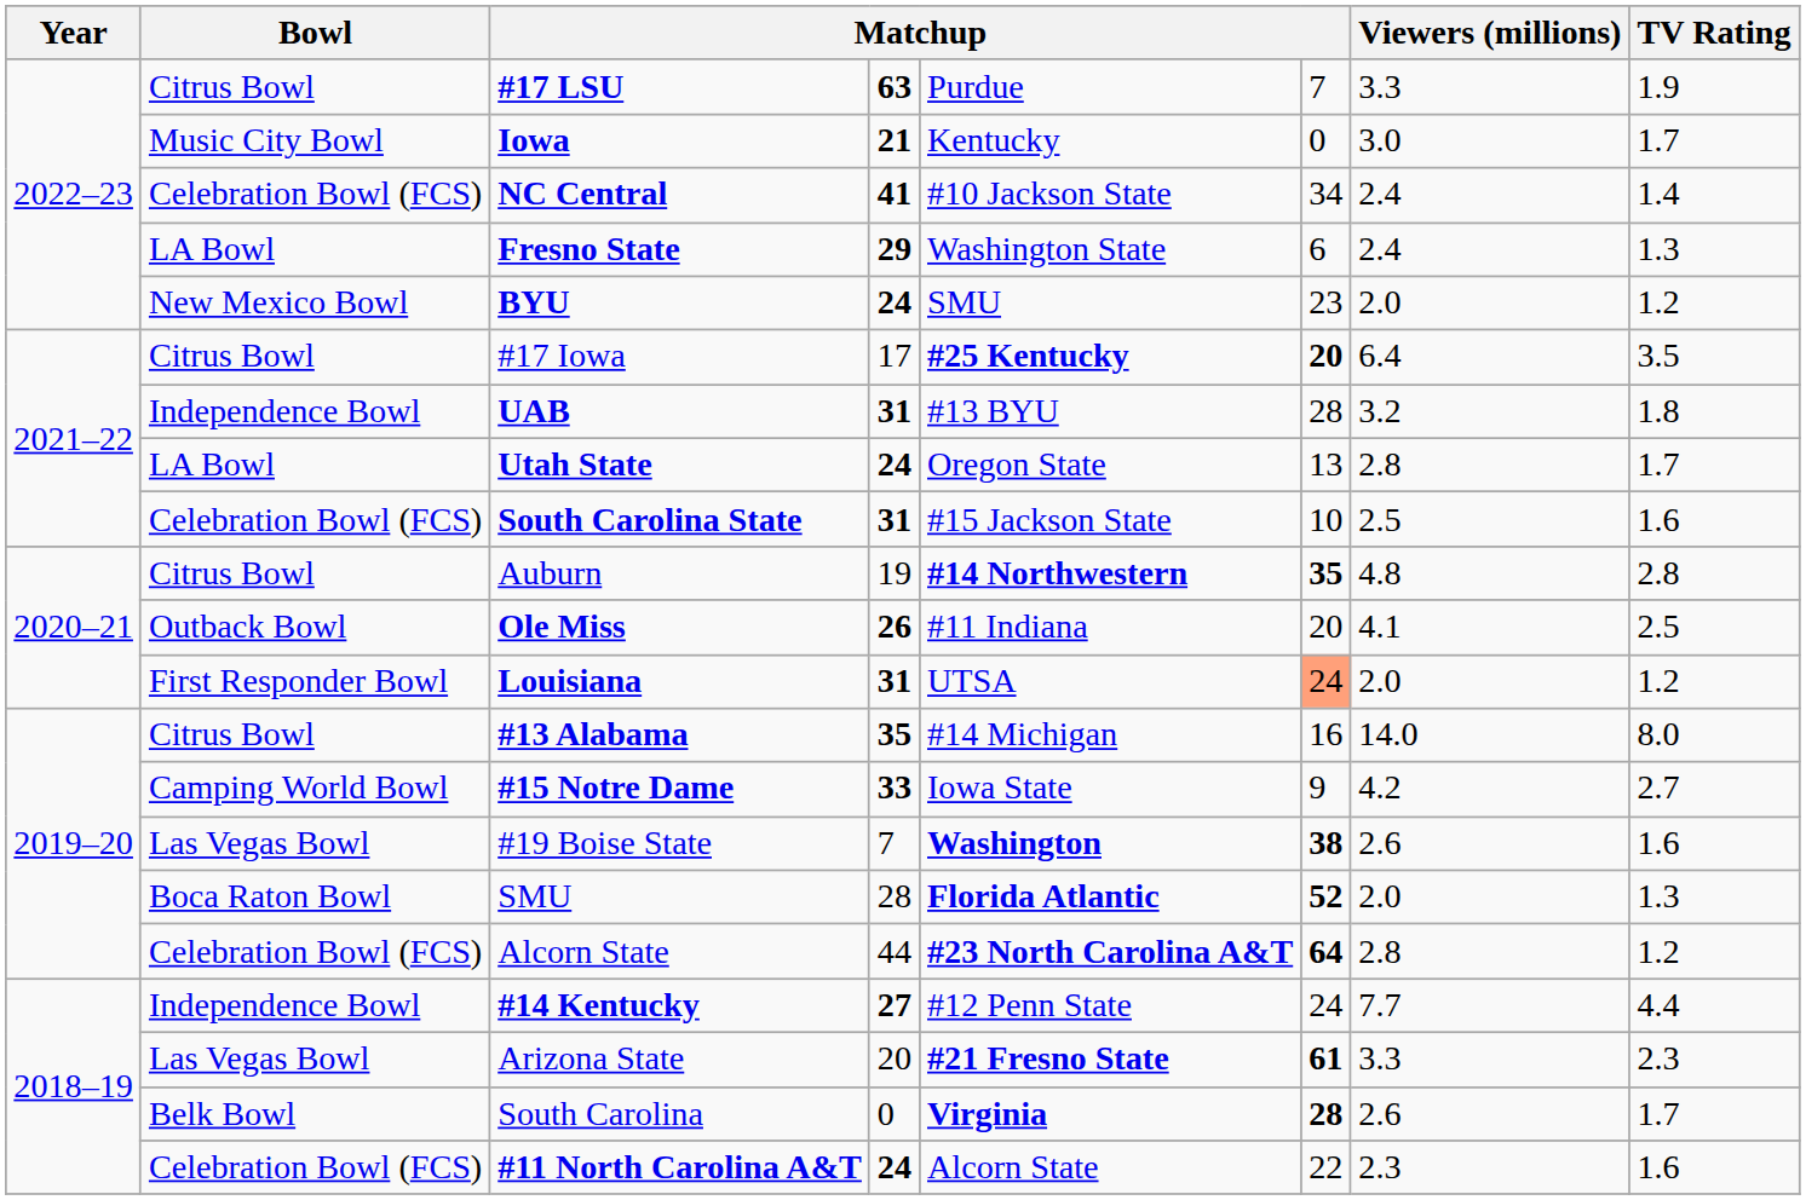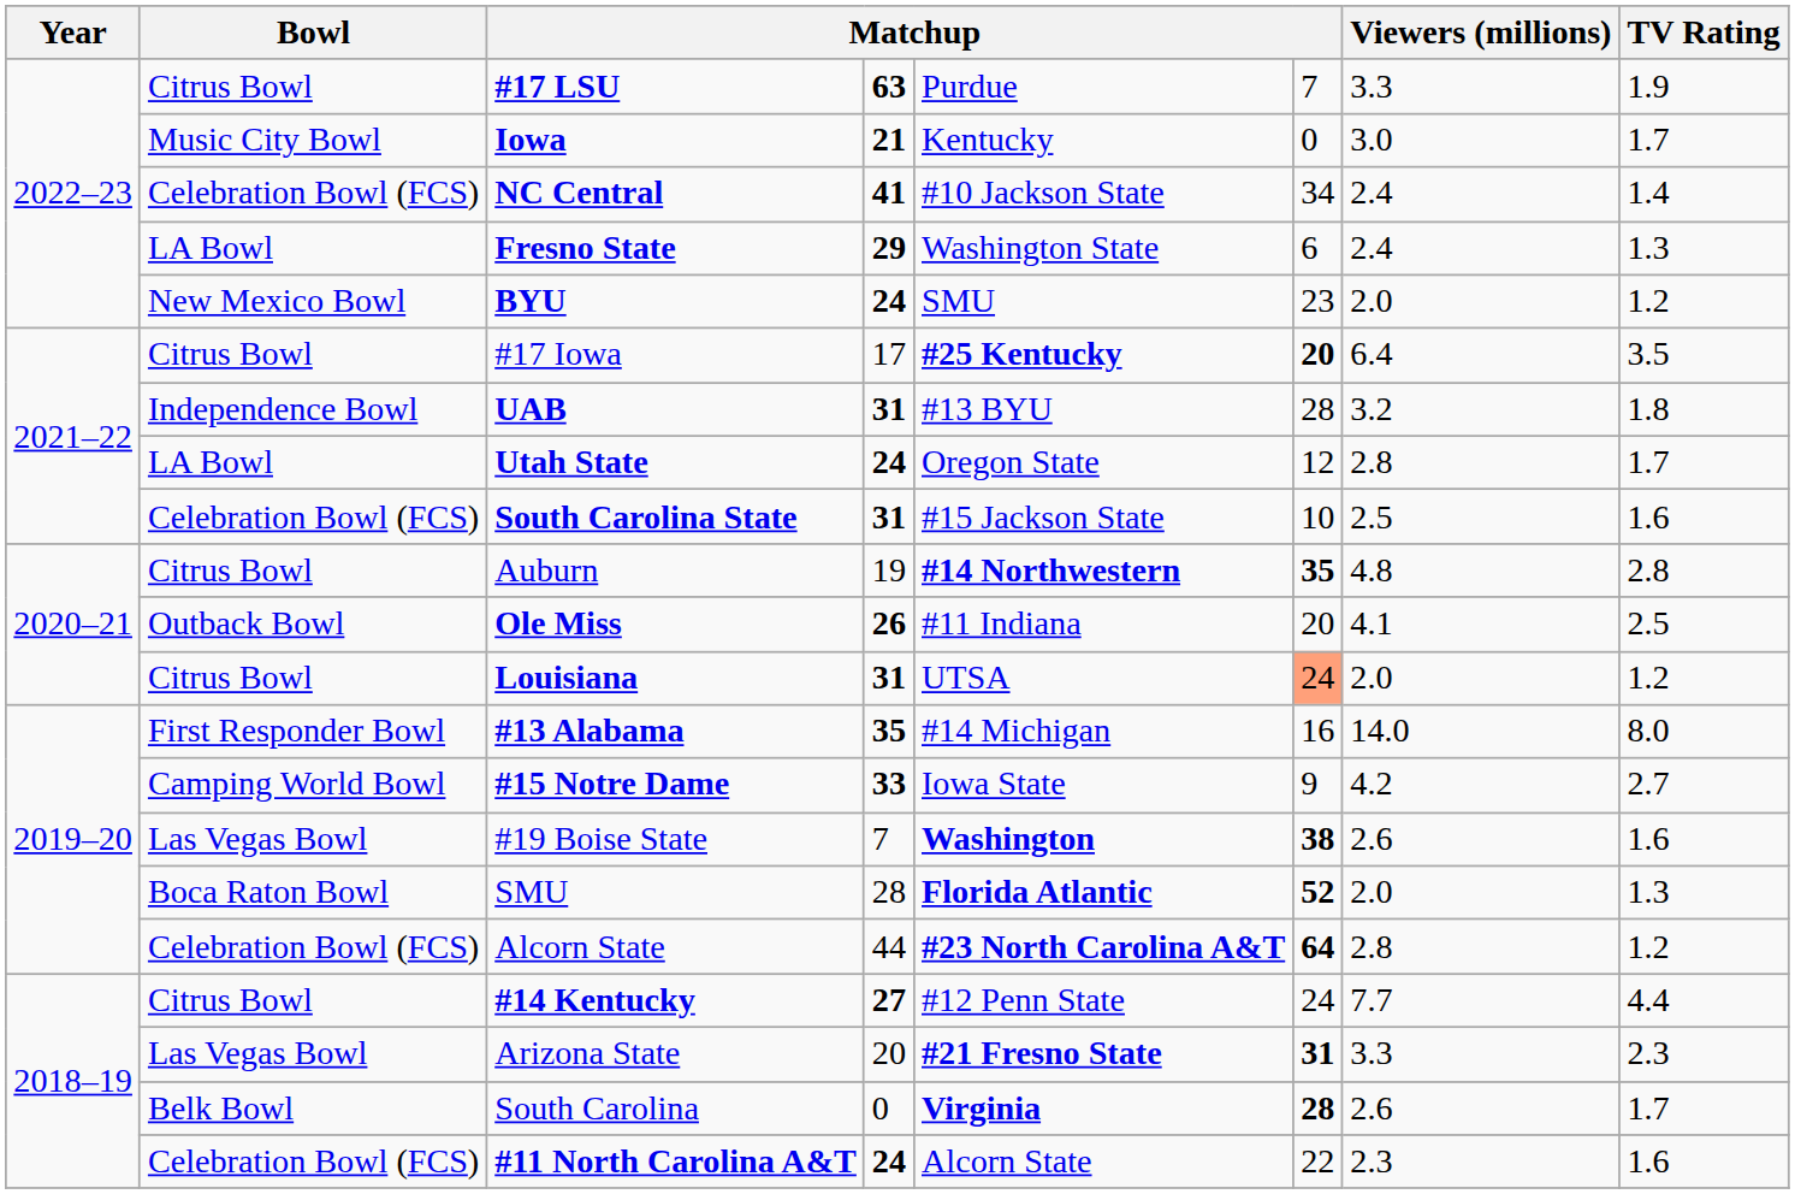 <table class="wikitable sortable">
 <tr>
 <th>Year</th>
 <th>Bowl</th>
 <th colspan="4">Matchup</th>
 <th>Viewers (millions)</th>
 <th>TV Rating</th>
 </tr>
 <tr>
 <td rowspan="5"><a href='#'>2022–23</a></td>
 <td><a href='#'>Citrus Bowl</a></td>
 <td><a href='#'><strong>#17 LSU</strong></a></td>
 <td><strong>63</strong></td>
 <td><a href='#'>Purdue</a></td>
 <td>7</td>
 <td>3.3</td>
 <td>1.9</td>
 </tr>
 <tr>
 <td><a href='#'>Music City Bowl</a></td>
 <td><strong><a href='#'>Iowa</a></strong></td>
 <td><strong>21</strong></td>
 <td><a href='#'>Kentucky</a></td>
 <td>0</td>
 <td>3.0</td>
 <td>1.7</td>
 </tr>
 <tr>
 <td><a href='#'>Celebration Bowl</a> (<a href='#'>FCS</a>)</td>
 <td><strong><a href='#'>NC Central</a></strong></td>
 <td><strong>41</strong></td>
 <td><a href='#'>#10 Jackson State</a></td>
 <td>34</td>
 <td>2.4</td>
 <td>1.4</td>
 </tr>
 <tr>
 <td><a href='#'>LA Bowl</a></td>
 <td><a href='#'><strong>Fresno State</strong></a></td>
 <td><strong>29</strong></td>
 <td><a href='#'>Washington State</a></td>
 <td>6</td>
 <td>2.4</td>
 <td>1.3</td>
 </tr>
 <tr>
 <td><a href='#'>New Mexico Bowl</a></td>
 <td><a href='#'><strong>BYU</strong></a></td>
 <td><strong>24</strong></td>
 <td><a href='#'>SMU</a></td>
 <td>23</td>
 <td>2.0</td>
 <td>1.2</td>
 </tr>
 <tr>
 <td rowspan="4"><a href='#'>2021–22</a></td>
 <td><a href='#'>Citrus Bowl</a></td>
 <td><a href='#'>#17 Iowa</a></td>
 <td>17</td>
 <td><strong><a href='#'>#25 Kentucky</a></strong></td>
 <td><strong>20</strong></td>
 <td>6.4</td>
 <td>3.5</td>
 </tr>
 <tr>
 <td><a href='#'>Independence Bowl</a></td>
 <td><a href='#'><strong>UAB</strong></a></td>
 <td><strong>31</strong></td>
 <td><a href='#'>#13 BYU</a></td>
 <td>28</td>
 <td>3.2</td>
 <td>1.8</td>
 </tr>
 <tr>
 <td><a href='#'>LA Bowl</a></td>
 <td><a href='#'><strong>Utah State</strong></a></td>
 <td><strong>24</strong></td>
 <td><a href='#'>Oregon State</a></td>
-<td>13</td>
+<td>12</td>
 <td>2.8</td>
 <td>1.7</td>
 </tr>
 <tr>
 <td><a href='#'>Celebration Bowl</a> (<a href='#'>FCS</a>)</td>
 <td><a href='#'><strong>South Carolina State</strong></a></td>
 <td><strong>31</strong></td>
 <td><a href='#'>#15 Jackson State</a></td>
 <td>10</td>
 <td>2.5</td>
 <td>1.6</td>
 </tr>
 <tr>
 <td rowspan="3"><a href='#'>2020–21</a></td>
 <td><a href='#'>Citrus Bowl</a></td>
 <td><a href='#'>Auburn</a></td>
 <td>19</td>
 <td><strong><a href='#'>#14 Northwestern</a></strong></td>
 <td><strong>35</strong></td>
 <td>4.8</td>
 <td>2.8</td>
 </tr>
 <tr>
 <td><a href='#'>Outback Bowl</a></td>
 <td><strong><a href='#'>Ole Miss</a></strong></td>
 <td><strong>26</strong></td>
 <td><a href='#'>#11 Indiana</a></td>
 <td>20</td>
 <td>4.1</td>
 <td>2.5</td>
 </tr>
 <tr>
-<td><a href='#'>First Responder Bowl</a></td>
+<td><a href='#'>Citrus Bowl</a></td>
 <td><strong><a href='#'>Louisiana</a></strong></td>
 <td><strong>31</strong></td>
 <td><a href='#'>UTSA</a></td>
 <td style="background: lightsalmon;">24</td>
 <td>2.0</td>
 <td>1.2</td>
 </tr>
 <tr>
 <td rowspan="5"><a href='#'>2019–20</a></td>
-<td><a href='#'>Citrus Bowl</a></td>
+<td><a href='#'>First Responder Bowl</a></td>
 <td><strong><a href='#'>#13 Alabama</a></strong></td>
 <td><strong>35</strong></td>
 <td><a href='#'>#14 Michigan</a></td>
 <td>16</td>
 <td>14.0</td>
 <td>8.0</td>
 </tr>
 <tr>
 <td><a href='#'>Camping World Bowl</a></td>
 <td><strong><a href='#'>#15 Notre Dame</a></strong></td>
 <td><strong>33</strong></td>
 <td><a href='#'>Iowa State</a></td>
 <td>9</td>
 <td>4.2</td>
 <td>2.7</td>
 </tr>
 <tr>
 <td><a href='#'>Las Vegas Bowl</a></td>
 <td><a href='#'>#19 Boise State</a></td>
 <td>7</td>
 <td><a href='#'><strong>Washington</strong></a></td>
 <td><strong>38</strong></td>
 <td>2.6</td>
 <td>1.6</td>
 </tr>
 <tr>
 <td><a href='#'>Boca Raton Bowl</a></td>
 <td><a href='#'>SMU</a></td>
 <td>28</td>
 <td><a href='#'><strong>Florida Atlantic</strong></a></td>
 <td><strong>52</strong></td>
 <td>2.0</td>
 <td>1.3</td>
 </tr>
 <tr>
 <td><a href='#'>Celebration Bowl</a> (<a href='#'>FCS</a>)</td>
 <td><a href='#'>Alcorn State</a></td>
 <td>44</td>
 <td><a href='#'><strong>#23 North Carolina A&T</strong></a></td>
 <td><strong>64</strong></td>
 <td>2.8</td>
 <td>1.2</td>
 </tr>
 <tr>
 <td rowspan="4"><a href='#'>2018–19</a></td>
-<td><a href='#'>Independence Bowl</a></td>
+<td><a href='#'>Citrus Bowl</a></td>
 <td><strong><a href='#'>#14 Kentucky</a></strong></td>
 <td><strong>27</strong></td>
 <td><a href='#'>#12 Penn State</a></td>
 <td>24</td>
 <td>7.7</td>
 <td>4.4</td>
 </tr>
 <tr>
 <td><a href='#'>Las Vegas Bowl</a></td>
 <td><a href='#'>Arizona State</a></td>
 <td>20</td>
 <td><a href='#'><strong>#21 Fresno State</strong></a></td>
-<td><strong>61</strong></td>
+<td><strong>31</strong></td>
 <td>3.3</td>
 <td>2.3</td>
 </tr>
 <tr>
 <td><a href='#'>Belk Bowl</a></td>
 <td><a href='#'>South Carolina</a></td>
 <td>0</td>
 <td><a href='#'><strong>Virginia</strong></a></td>
 <td><strong>28</strong></td>
 <td>2.6</td>
 <td>1.7</td>
 </tr>
 <tr>
 <td><a href='#'>Celebration Bowl</a> (<a href='#'>FCS</a>)</td>
 <td><a href='#'><strong>#11 North Carolina A&T</strong></a></td>
 <td><strong>24</strong></td>
 <td><a href='#'>Alcorn State</a></td>
 <td>22</td>
 <td>2.3</td>
 <td>1.6</td>
 </tr>
 </table>
